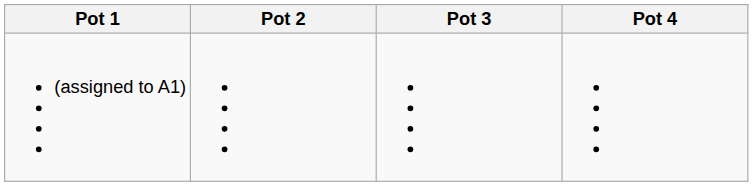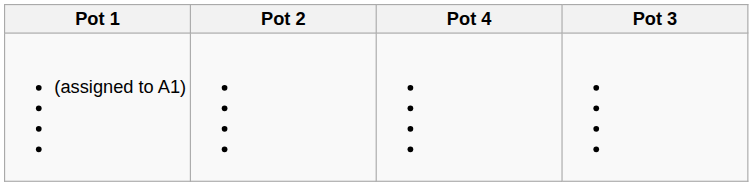 <table class="wikitable">
 <tr>
 <th width="25%">Pot 1</th>
 <th width="25%">Pot 2</th>
+<th width="25%">Pot 4</th>
 <th width="25%">Pot 3</th>
-<th width="25%">Pot 4</th>
 </tr>
 <tr style="vertical-align: top;">
 <td><br><ul><li> (assigned to A1)</li><li></li><li></li><li></li></ul></td>
 <td><br><ul><li></li><li></li><li></li><li></li></ul></td>
 <td><br><ul><li></li><li></li><li></li><li></li></ul></td>
 <td><br><ul><li></li><li></li><li></li><li></li></ul></td>
 </tr>
 </table>
